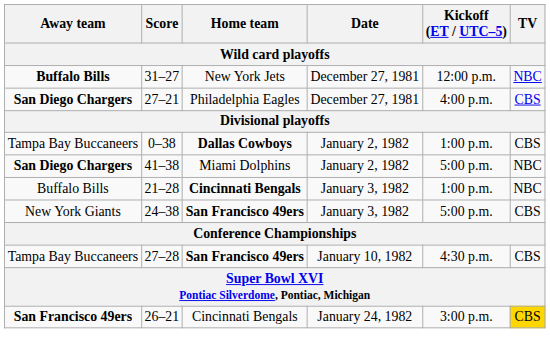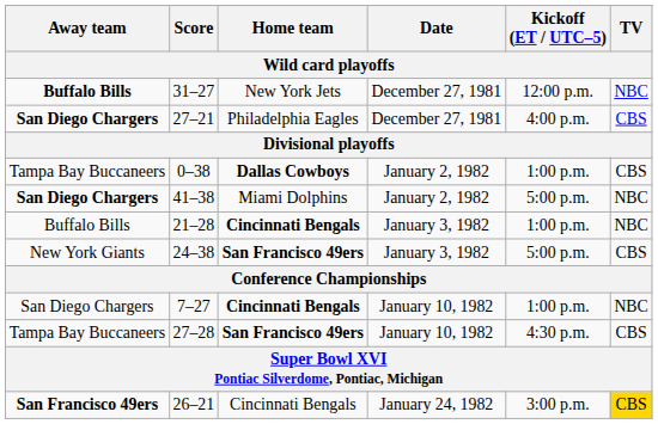 <table class="wikitable" style="font-size:92%; text-align:center;">
 <tr>
 <th>Away team</th>
 <th>Score</th>
 <th>Home team</th>
 <th>Date</th>
 <th>Kickoff<br>(<a href='#'>ET</a> / <a href='#'>UTC–5</a>)</th>
 <th>TV</th>
 </tr>
 <tr>
 <th colspan="6">Wild card playoffs</th>
 </tr>
 <tr>
 <td><strong>Buffalo Bills</strong></td>
 <td>31–27</td>
 <td>New York Jets</td>
 <td>December 27, 1981</td>
 <td>12:00 p.m.</td>
 <td><a href='#'>NBC</a></td>
 </tr>
 <tr>
 <td><strong>San Diego Chargers</strong></td>
 <td>27–21</td>
 <td>Philadelphia Eagles</td>
 <td>December 27, 1981</td>
 <td>4:00 p.m.</td>
 <td><a href='#'>CBS</a></td>
 </tr>
 <tr>
 <th colspan="6">Divisional playoffs</th>
 </tr>
 <tr>
 <td>Tampa Bay Buccaneers</td>
 <td>0–38</td>
 <td><strong>Dallas Cowboys</strong></td>
 <td>January 2, 1982</td>
 <td>1:00 p.m.</td>
 <td>CBS</td>
 </tr>
 <tr>
 <td><strong>San Diego Chargers</strong></td>
 <td>41–38 </td>
 <td>Miami Dolphins</td>
 <td>January 2, 1982</td>
 <td>5:00 p.m.</td>
 <td>NBC</td>
 </tr>
 <tr>
 <td>Buffalo Bills</td>
 <td>21–28</td>
 <td><strong>Cincinnati Bengals</strong></td>
 <td>January 3, 1982</td>
 <td>1:00 p.m.</td>
 <td>NBC</td>
 </tr>
 <tr>
 <td>New York Giants</td>
 <td>24–38</td>
 <td><strong>San Francisco 49ers</strong></td>
 <td>January 3, 1982</td>
 <td>5:00 p.m.</td>
 <td>CBS</td>
 </tr>
 <tr>
 <th colspan="6">Conference Championships</th>
 </tr>
 <tr>
+<td>San Diego Chargers</td>
+<td>7–27</td>
+<td><strong>Cincinnati Bengals</strong></td>
+<td>January 10, 1982</td>
+<td>1:00 p.m.</td>
+<td>NBC</td>
+</tr>
+<tr>
 <td>Tampa Bay Buccaneers</td>
 <td>27–28</td>
 <td><strong>San Francisco 49ers</strong></td>
 <td>January 10, 1982</td>
 <td>4:30 p.m.</td>
 <td>CBS</td>
 </tr>
 <tr>
 <th colspan="6"><a href='#'>Super Bowl XVI</a><br><small><a href='#'>Pontiac Silverdome</a>, Pontiac, Michigan</small></th>
 </tr>
 <tr>
 <td><strong>San Francisco 49ers</strong></td>
 <td>26–21</td>
 <td>Cincinnati Bengals</td>
 <td>January 24, 1982</td>
 <td>3:00 p.m.</td>
 <td style="background: gold;">CBS</td>
 </tr>
 </table>
